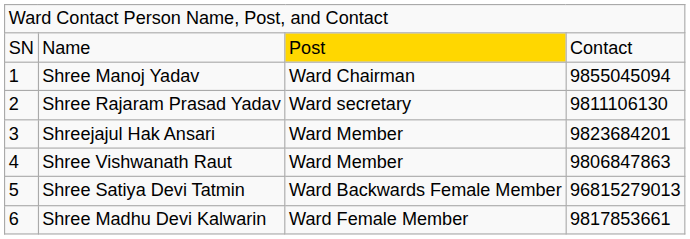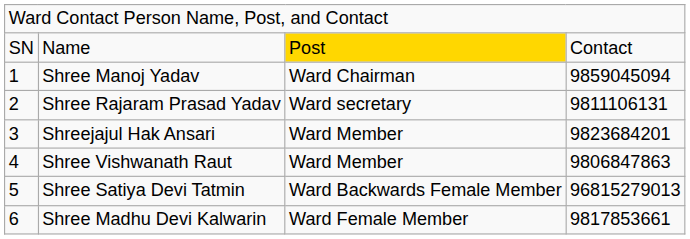 <table class="wikitable">
 <tr>
 <td colspan="4">Ward Contact Person Name, Post, and Contact</td>
 </tr>
 <tr>
 <td>SN</td>
 <td>Name</td>
 <td style="background: gold;">Post</td>
 <td>Contact</td>
 </tr>
 <tr>
 <td>1</td>
 <td>Shree Manoj  Yadav</td>
 <td>Ward Chairman</td>
-<td>9855045094</td>
+<td>9859045094</td>
 </tr>
 <tr>
 <td>2</td>
 <td>Shree Rajaram Prasad  Yadav</td>
 <td>Ward secretary</td>
-<td>9811106130</td>
+<td>9811106131</td>
 </tr>
 <tr>
 <td>3</td>
 <td>Shreejajul Hak  Ansari</td>
 <td>Ward Member</td>
 <td>9823684201</td>
 </tr>
 <tr>
 <td>4</td>
 <td>Shree Vishwanath  Raut</td>
 <td>Ward Member</td>
 <td>9806847863</td>
 </tr>
 <tr>
 <td>5</td>
 <td>Shree Satiya  Devi Tatmin</td>
 <td>Ward Backwards Female Member</td>
 <td>96815279013</td>
 </tr>
 <tr>
 <td>6</td>
 <td>Shree Madhu  Devi Kalwarin</td>
 <td>Ward Female Member</td>
 <td>9817853661</td>
 </tr>
 </table>
